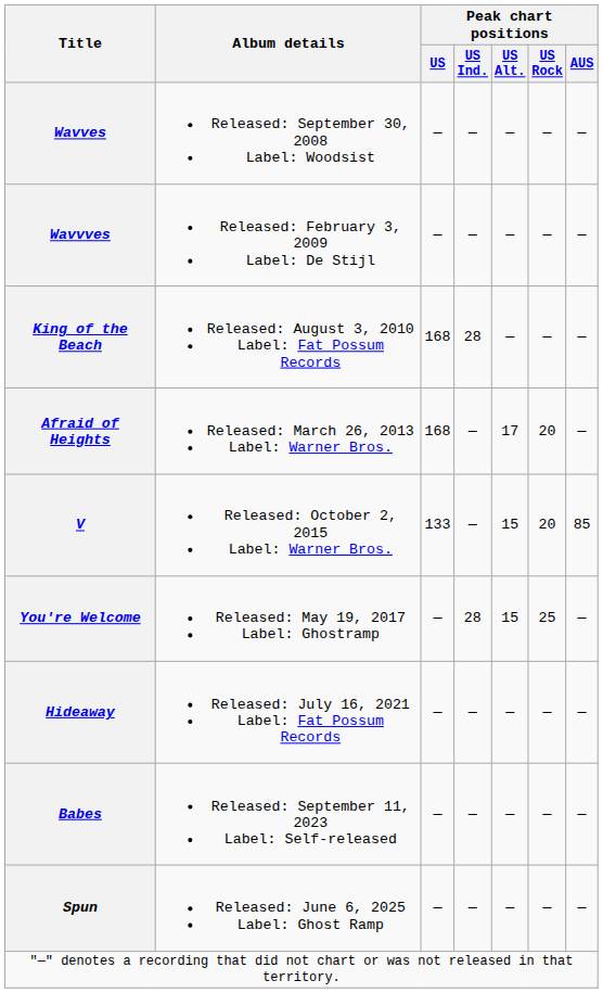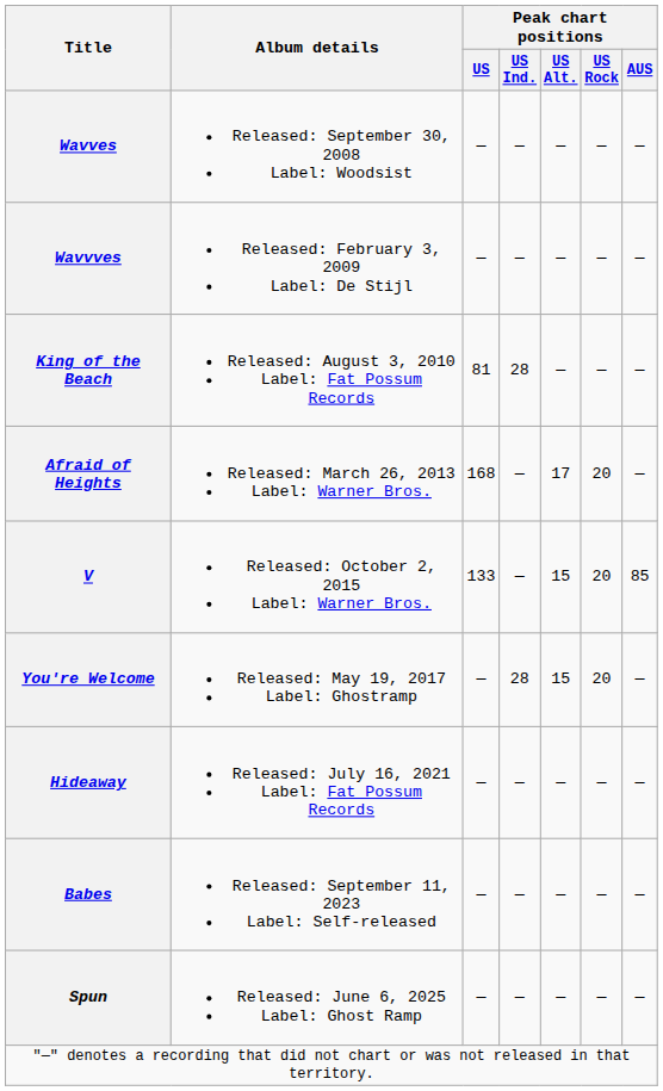 <table class="wikitable plainrowheaders" style="text-align:center;" border="1">
 <tr>
 <th scope="col" rowspan="2" style="width:10em;">Title</th>
 <th scope="col" rowspan="2" style="width:18em;">Album details</th>
 <th scope="col" colspan="5">Peak chart positions</th>
 </tr>
 <tr>
 <th scope="col" style="width:2em;font-size:90%;"><a href='#'>US</a><br></th>
 <th scope="col" style="width:2em;font-size:90%;"><a href='#'>US Ind.</a><br></th>
 <th scope="col" style="width:2em;font-size:90%;"><a href='#'>US Alt.</a><br></th>
 <th scope="col" style="width:2em;font-size:90%;"><a href='#'>US Rock</a><br></th>
 <th scope="col" style="width:2em;font-size:90%;"><a href='#'>AUS</a><br></th>
 </tr>
 <tr>
 <th scope="row"><em><a href='#'>Wavves</a></em></th>
 <td><br><ul><li>Released: September 30, 2008</li><li>Label: Woodsist</li></ul></td>
 <td>—</td>
 <td>—</td>
 <td>—</td>
 <td>—</td>
 <td>—</td>
 </tr>
 <tr>
 <th scope="row"><em><a href='#'>Wavvves</a></em></th>
 <td><br><ul><li>Released: February 3, 2009</li><li>Label: De Stijl</li></ul></td>
 <td>—</td>
 <td>—</td>
 <td>—</td>
 <td>—</td>
 <td>—</td>
 </tr>
 <tr>
 <th scope="row"><em><a href='#'>King of the Beach</a></em></th>
 <td><br><ul><li>Released: August 3, 2010</li><li>Label: <a href='#'>Fat Possum Records</a></li></ul></td>
-<td>168</td>
+<td>81</td>
 <td>28</td>
 <td>—</td>
 <td>—</td>
 <td>—</td>
 </tr>
 <tr>
 <th scope="row"><em><a href='#'>Afraid of Heights</a></em></th>
 <td><br><ul><li>Released: March 26, 2013</li><li>Label: <a href='#'>Warner Bros.</a></li></ul></td>
 <td>168</td>
 <td>—</td>
 <td>17</td>
 <td>20</td>
 <td>—</td>
 </tr>
 <tr>
 <th scope="row"><em><a href='#'>V</a></em></th>
 <td><br><ul><li>Released: October 2, 2015</li><li>Label: <a href='#'>Warner Bros.</a></li></ul></td>
 <td>133</td>
 <td>—</td>
 <td>15</td>
 <td>20</td>
 <td>85</td>
 </tr>
 <tr>
 <th scope="row"><em><a href='#'>You're Welcome</a></em></th>
 <td><br><ul><li>Released: May 19, 2017</li><li>Label: Ghostramp</li></ul></td>
 <td>—</td>
 <td>28</td>
 <td>15</td>
-<td>25</td>
+<td>20</td>
 <td>—</td>
 </tr>
 <tr>
 <th scope="row"><em><a href='#'>Hideaway</a></em></th>
 <td><br><ul><li>Released: July 16, 2021</li><li>Label: <a href='#'>Fat Possum Records</a></li></ul></td>
 <td>—</td>
 <td>—</td>
 <td>—</td>
 <td>—</td>
 <td>—</td>
 </tr>
 <tr>
 <th scope="row"><em><a href='#'>Babes</a></em></th>
 <td><br><ul><li>Released: September 11, 2023</li><li>Label: Self-released</li></ul></td>
 <td>—</td>
 <td>—</td>
 <td>—</td>
 <td>—</td>
 <td>—</td>
 </tr>
 <tr>
 <th scope="row"><em>Spun</em></th>
 <td><br><ul><li>Released: June 6, 2025</li><li>Label: Ghost Ramp</li></ul></td>
 <td>—</td>
 <td>—</td>
 <td>—</td>
 <td>—</td>
 <td>—</td>
 </tr>
 <tr>
 <td colspan="15" style="font-size:90%">"—" denotes a recording that did not chart or was not released in that territory.</td>
 </tr>
 </table>
